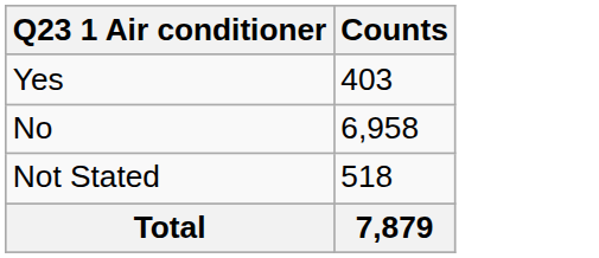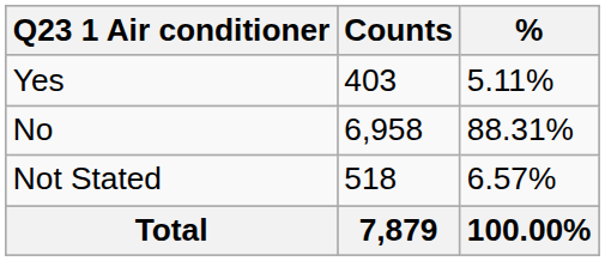 <table class="wikitable sortable">
 <tr>
 <th>Q23 1 Air conditioner</th>
 <th>Counts</th>
+<th>%</th>
 </tr>
 <tr>
 <td>Yes</td>
 <td>403</td>
+<td>5.11%</td>
 </tr>
 <tr>
 <td>No</td>
 <td>6,958</td>
+<td>88.31%</td>
 </tr>
 <tr>
 <td>Not Stated</td>
 <td>518</td>
+<td>6.57%</td>
 </tr>
 <tr>
 <th>Total</th>
 <th>7,879</th>
+<th>100.00%</th>
 </tr>
 </table>
